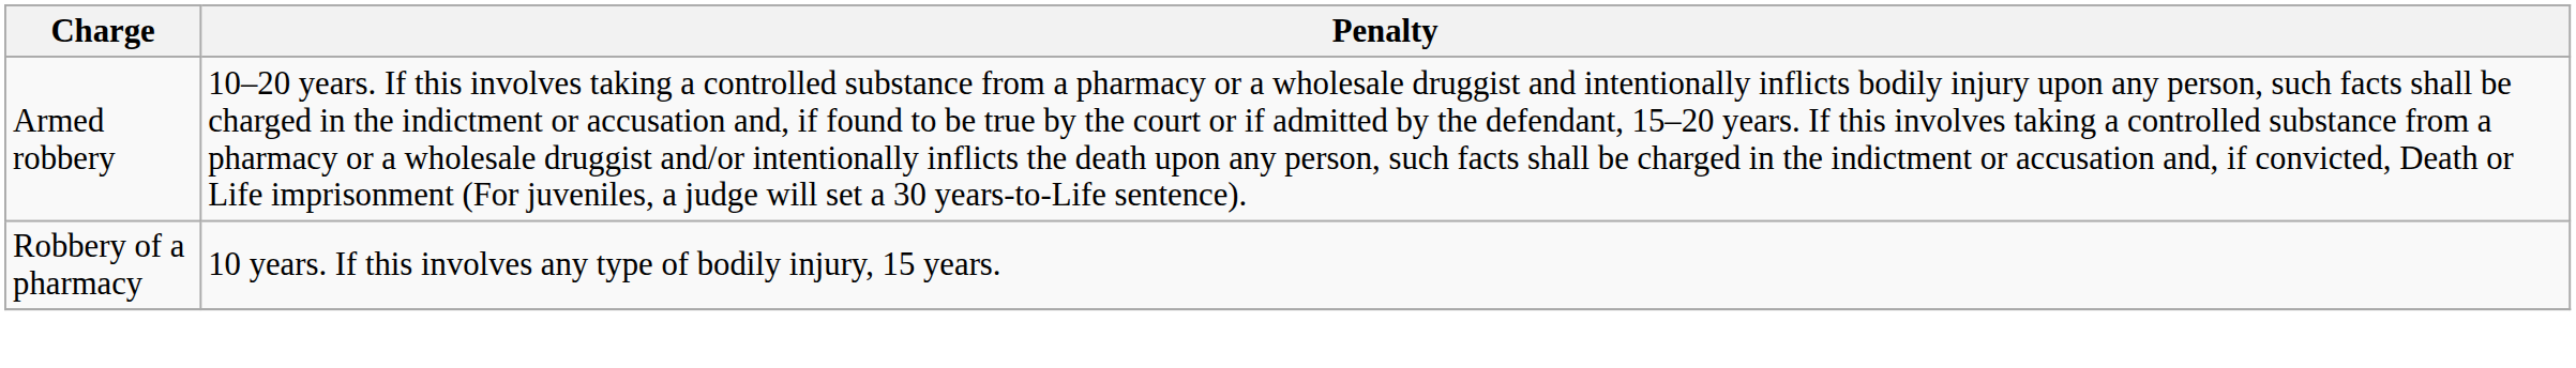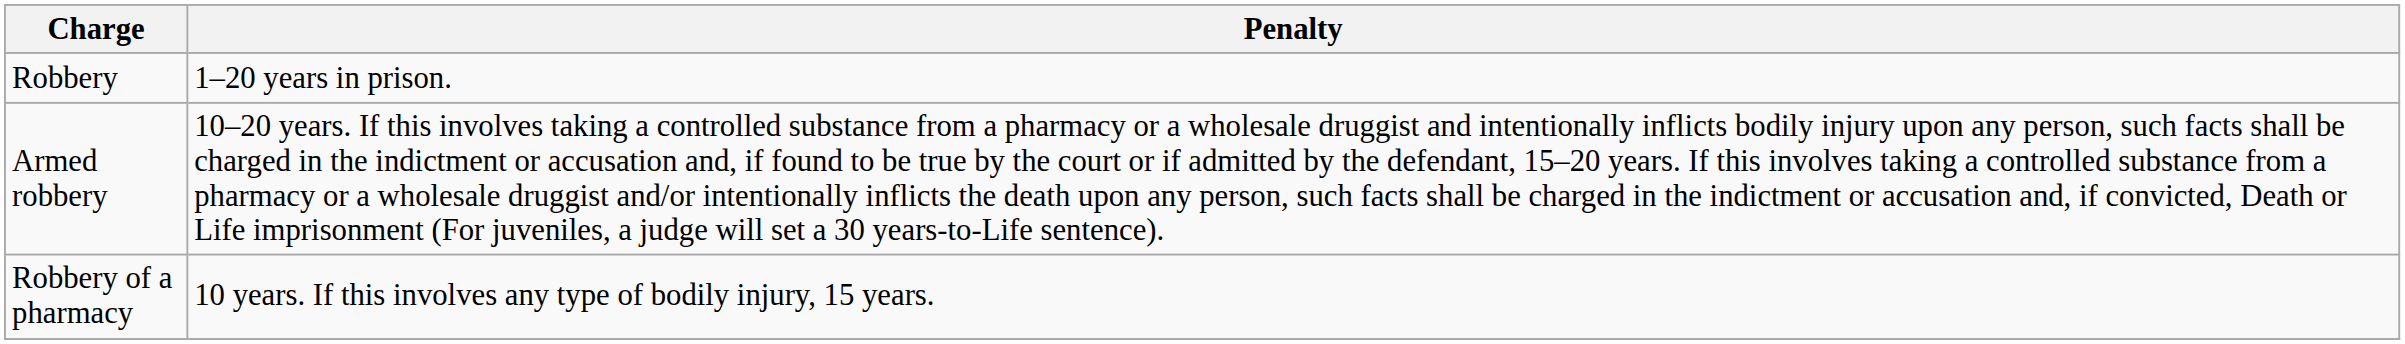 <table class="wikitable">
 <tr>
 <th>Charge</th>
 <th>Penalty</th>
+</tr>
+<tr>
+<td>Robbery</td>
+<td>1–20 years in prison.</td>
 </tr>
 <tr>
 <td>Armed robbery</td>
 <td>10–20 years. If this involves taking a controlled substance from a pharmacy or a wholesale druggist and intentionally inflicts bodily injury upon any person, such facts shall be charged in the indictment or accusation and, if found to be true by the court or if admitted by the defendant, 15–20 years. If this involves taking a controlled substance from a pharmacy or a wholesale druggist and/or intentionally inflicts the death upon any person, such facts shall be charged in the indictment or accusation and, if convicted, Death or Life imprisonment (For juveniles, a judge will set a 30 years-to-Life sentence).</td>
 </tr>
 <tr>
 <td>Robbery of a pharmacy</td>
 <td>10 years. If this involves any type of bodily injury, 15 years.</td>
 </tr>
 <tr>
 </tr>
 </table>
